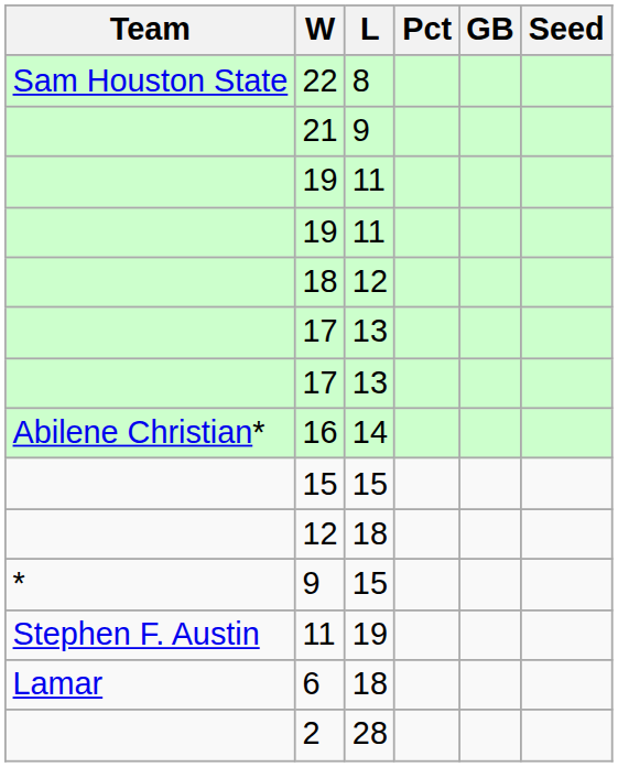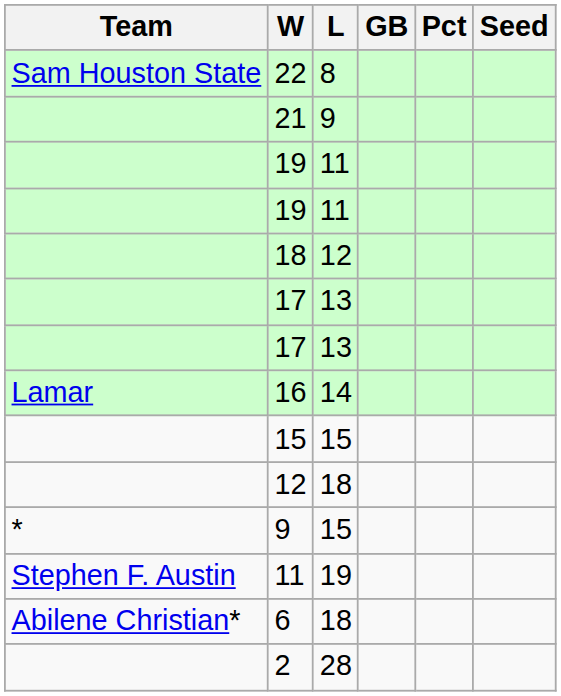 <table class=wikitable>
 <tr>
 <th>Team</th>
 <th>W</th>
 <th>L</th>
+<th>GB</th>
 <th>Pct</th>
-<th>GB</th>
 <th>Seed</th>
 </tr>
 <tr bgcolor="#ccffcc">
 <td><a href='#'>Sam Houston State</a></td>
 <td>22</td>
 <td>8</td>
 <td></td>
 <td></td>
 <td></td>
 </tr>
 <tr bgcolor="#ccffcc">
 <td></td>
 <td>21</td>
 <td>9</td>
 <td></td>
 <td></td>
 <td></td>
 </tr>
 <tr bgcolor="#ccffcc">
 <td></td>
 <td>19</td>
 <td>11</td>
 <td></td>
 <td></td>
 <td></td>
 </tr>
 <tr bgcolor="#ccffcc">
 <td></td>
 <td>19</td>
 <td>11</td>
 <td></td>
 <td></td>
 <td></td>
 </tr>
 <tr bgcolor="#ccffcc">
 <td></td>
 <td>18</td>
 <td>12</td>
 <td></td>
 <td></td>
 <td></td>
 </tr>
 <tr bgcolor="#ccffcc">
 <td></td>
 <td>17</td>
 <td>13</td>
 <td></td>
 <td></td>
 <td></td>
 </tr>
 <tr bgcolor="#ccffcc">
 <td></td>
 <td>17</td>
 <td>13</td>
 <td></td>
 <td></td>
 <td></td>
 </tr>
 <tr bgcolor="#ccffcc">
-<td><a href='#'>Abilene Christian</a>*</td>
+<td><a href='#'>Lamar</a></td>
 <td>16</td>
 <td>14</td>
 <td></td>
 <td></td>
 <td></td>
 </tr>
 <tr>
 <td></td>
 <td>15</td>
 <td>15</td>
 <td></td>
 <td></td>
 <td></td>
 </tr>
 <tr>
 <td></td>
 <td>12</td>
 <td>18</td>
 <td></td>
 <td></td>
 <td></td>
 </tr>
 <tr>
 <td>*</td>
 <td>9</td>
 <td>15</td>
 <td></td>
 <td></td>
 <td></td>
 </tr>
 <tr>
 <td><a href='#'>Stephen F. Austin</a></td>
 <td>11</td>
 <td>19</td>
 <td></td>
 <td></td>
 <td></td>
 </tr>
 <tr>
-<td><a href='#'>Lamar</a></td>
+<td><a href='#'>Abilene Christian</a>*</td>
 <td>6</td>
 <td>18</td>
 <td></td>
 <td></td>
 <td></td>
 </tr>
 <tr>
 <td></td>
 <td>2</td>
 <td>28</td>
 <td></td>
 <td></td>
 <td></td>
 </tr>
 </table>
